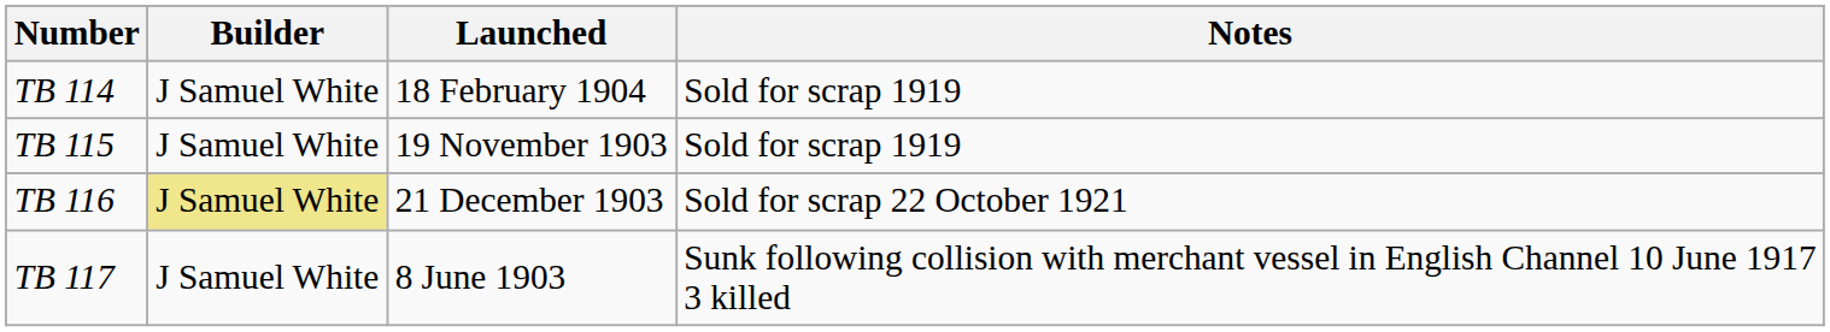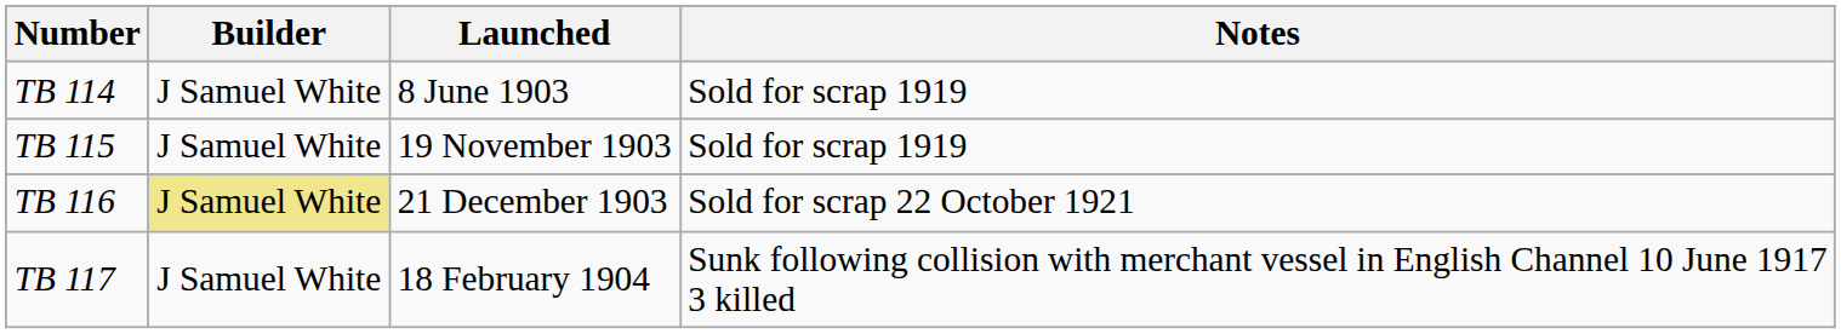 <table class="wikitable">
 <tr>
 <th>Number</th>
 <th>Builder</th>
 <th>Launched</th>
 <th>Notes</th>
 </tr>
 <tr>
 <td><em>TB 114</em></td>
 <td>J Samuel White</td>
-<td>18 February 1904</td>
+<td>8 June 1903</td>
 <td>Sold for scrap 1919</td>
 </tr>
 <tr>
 <td><em>TB 115</em></td>
 <td>J Samuel White</td>
 <td>19 November 1903</td>
 <td>Sold for scrap 1919</td>
 </tr>
 <tr>
 <td><em>TB 116</em></td>
 <td style="background: khaki;">J Samuel White</td>
 <td>21 December 1903</td>
 <td>Sold for scrap 22 October 1921</td>
 </tr>
 <tr>
 <td><em>TB 117</em></td>
 <td>J Samuel White</td>
-<td>8 June 1903</td>
+<td>18 February 1904</td>
 <td>Sunk following collision with merchant vessel  in English Channel 10 June 1917<br> 3 killed</td>
 </tr>
 </table>
